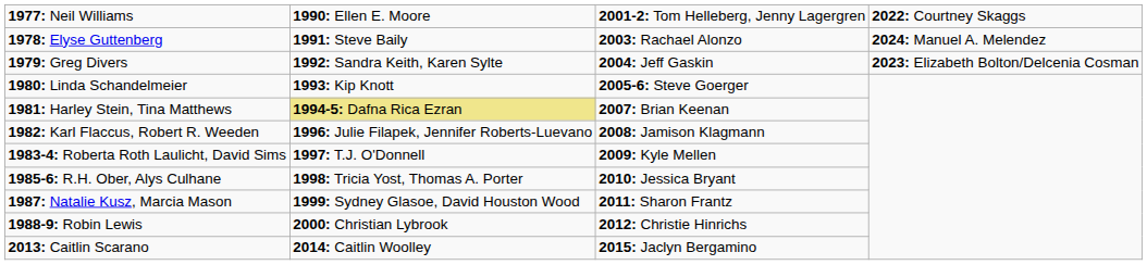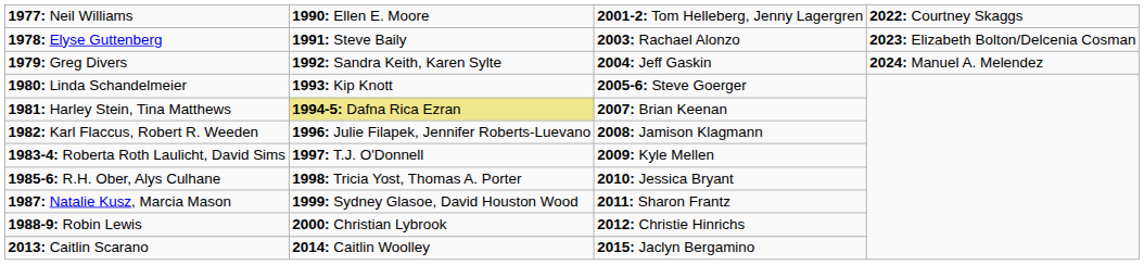 <table class="wikitable" border="1">
 <tr>
 <td><strong>1977:</strong> Neil Williams</td>
 <td><strong>1990:</strong> Ellen E. Moore</td>
 <td><strong>2001-2:</strong> Tom Helleberg, Jenny Lagergren</td>
 <td><strong>2022:</strong> Courtney Skaggs</td>
 </tr>
 <tr>
 <td><strong>1978:</strong> <a href='#'>Elyse Guttenberg</a></td>
 <td><strong>1991:</strong> Steve Baily</td>
 <td><strong>2003:</strong> Rachael Alonzo</td>
-<td><strong>2024:</strong> Manuel A. Melendez</td>
+<td><strong>2023:</strong> Elizabeth Bolton/Delcenia Cosman</td>
 </tr>
 <tr>
 <td><strong>1979:</strong> Greg Divers</td>
 <td><strong>1992:</strong> Sandra Keith, Karen Sylte</td>
 <td><strong>2004:</strong> Jeff Gaskin</td>
-<td><strong>2023:</strong> Elizabeth Bolton/Delcenia Cosman</td>
+<td><strong>2024:</strong> Manuel A. Melendez</td>
 </tr>
 <tr>
 <td><strong>1980:</strong> Linda Schandelmeier</td>
 <td><strong>1993:</strong> Kip Knott</td>
 <td><strong>2005-6:</strong> Steve Goerger</td>
 </tr>
 <tr>
 <td><strong>1981:</strong> Harley Stein, Tina Matthews</td>
 <td style="background: khaki;"><strong>1994-5:</strong> Dafna Rica Ezran</td>
 <td><strong>2007:</strong> Brian Keenan</td>
 </tr>
 <tr>
 <td><strong>1982:</strong> Karl Flaccus, Robert R. Weeden</td>
 <td><strong>1996:</strong> Julie Filapek, Jennifer Roberts-Luevano</td>
 <td><strong>2008:</strong> Jamison Klagmann</td>
 </tr>
 <tr>
 <td><strong>1983-4:</strong> Roberta Roth Laulicht, David Sims</td>
 <td><strong>1997:</strong> T.J. O'Donnell</td>
 <td><strong>2009:</strong> Kyle Mellen</td>
 </tr>
 <tr>
 <td><strong>1985-6:</strong> R.H. Ober, Alys Culhane</td>
 <td><strong>1998:</strong> Tricia Yost, Thomas A. Porter</td>
 <td><strong>2010:</strong> Jessica Bryant</td>
 </tr>
 <tr>
 <td><strong>1987:</strong> <a href='#'>Natalie Kusz</a>, Marcia Mason</td>
 <td><strong>1999:</strong> Sydney Glasoe, David Houston Wood</td>
 <td><strong>2011:</strong> Sharon Frantz</td>
 </tr>
 <tr>
 <td><strong>1988-9:</strong> Robin Lewis</td>
 <td><strong>2000:</strong> Christian Lybrook</td>
 <td><strong>2012:</strong> Christie Hinrichs</td>
 </tr>
 <tr>
 <td><strong>2013:</strong> Caitlin Scarano</td>
 <td><strong>2014:</strong> Caitlin Woolley</td>
 <td><strong>2015:</strong> Jaclyn Bergamino</td>
 </tr>
 </table>
